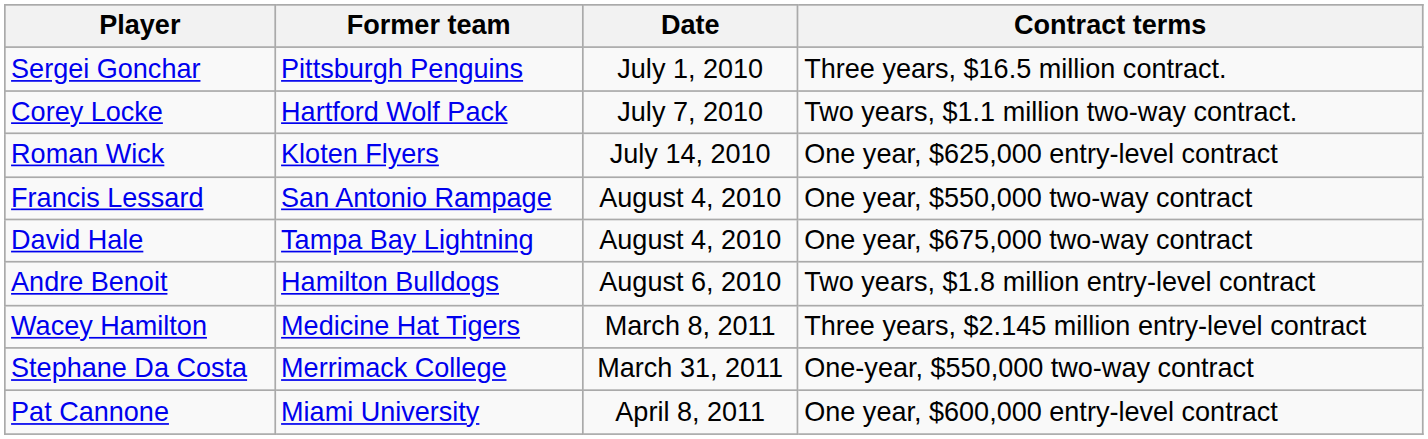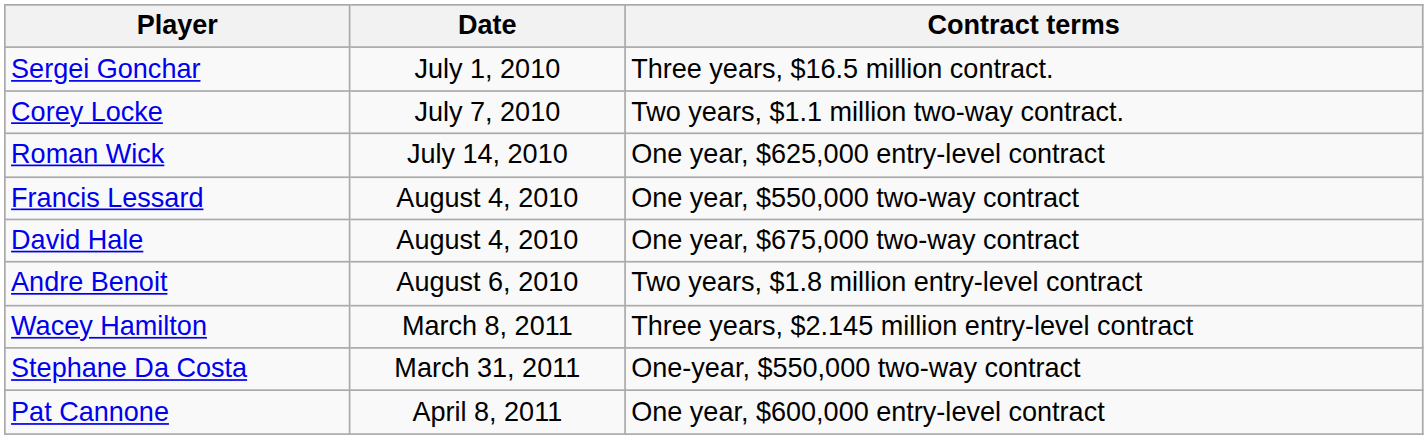 <table class="wikitable" style="width:95%;">
 <tr style="text-align:center; background:#ddd;">
 <th>Player</th>
-<th>Former team</th>
 <th>Date</th>
 <th>Contract terms</th>
 </tr>
 <tr>
 <td><a href='#'>Sergei Gonchar</a></td>
-<td><a href='#'>Pittsburgh Penguins</a></td>
 <td style="text-align:center;">July 1, 2010</td>
 <td>Three years, $16.5 million contract.</td>
 </tr>
 <tr>
 <td><a href='#'>Corey Locke</a></td>
-<td><a href='#'>Hartford Wolf Pack</a></td>
 <td style="text-align:center;">July 7, 2010</td>
 <td>Two years, $1.1 million two-way contract.</td>
 </tr>
 <tr>
 <td><a href='#'>Roman Wick</a></td>
-<td><a href='#'>Kloten Flyers</a></td>
 <td style="text-align:center;">July 14, 2010</td>
 <td>One year, $625,000 entry-level contract</td>
 </tr>
 <tr>
 <td><a href='#'>Francis Lessard</a></td>
-<td><a href='#'>San Antonio Rampage</a></td>
 <td style="text-align:center;">August 4, 2010</td>
 <td>One year, $550,000 two-way contract</td>
 </tr>
 <tr>
 <td><a href='#'>David Hale</a></td>
-<td><a href='#'>Tampa Bay Lightning</a></td>
 <td style="text-align:center;">August 4, 2010</td>
 <td>One year, $675,000 two-way contract</td>
 </tr>
 <tr>
 <td><a href='#'>Andre Benoit</a></td>
-<td><a href='#'>Hamilton Bulldogs</a></td>
 <td style="text-align:center;">August 6, 2010</td>
 <td>Two years, $1.8 million entry-level contract</td>
 </tr>
 <tr>
 <td><a href='#'>Wacey Hamilton</a></td>
-<td><a href='#'>Medicine Hat Tigers</a></td>
 <td style="text-align:center;">March 8, 2011</td>
 <td>Three years, $2.145 million entry-level contract</td>
 </tr>
 <tr>
 <td><a href='#'>Stephane Da Costa</a></td>
-<td><a href='#'>Merrimack College</a></td>
 <td style="text-align:center;">March 31, 2011</td>
 <td>One-year, $550,000 two-way contract</td>
 </tr>
 <tr>
 <td><a href='#'>Pat Cannone</a></td>
-<td><a href='#'>Miami University</a></td>
 <td style="text-align:center;">April 8, 2011</td>
 <td>One year, $600,000 entry-level contract</td>
 </tr>
 </table>
